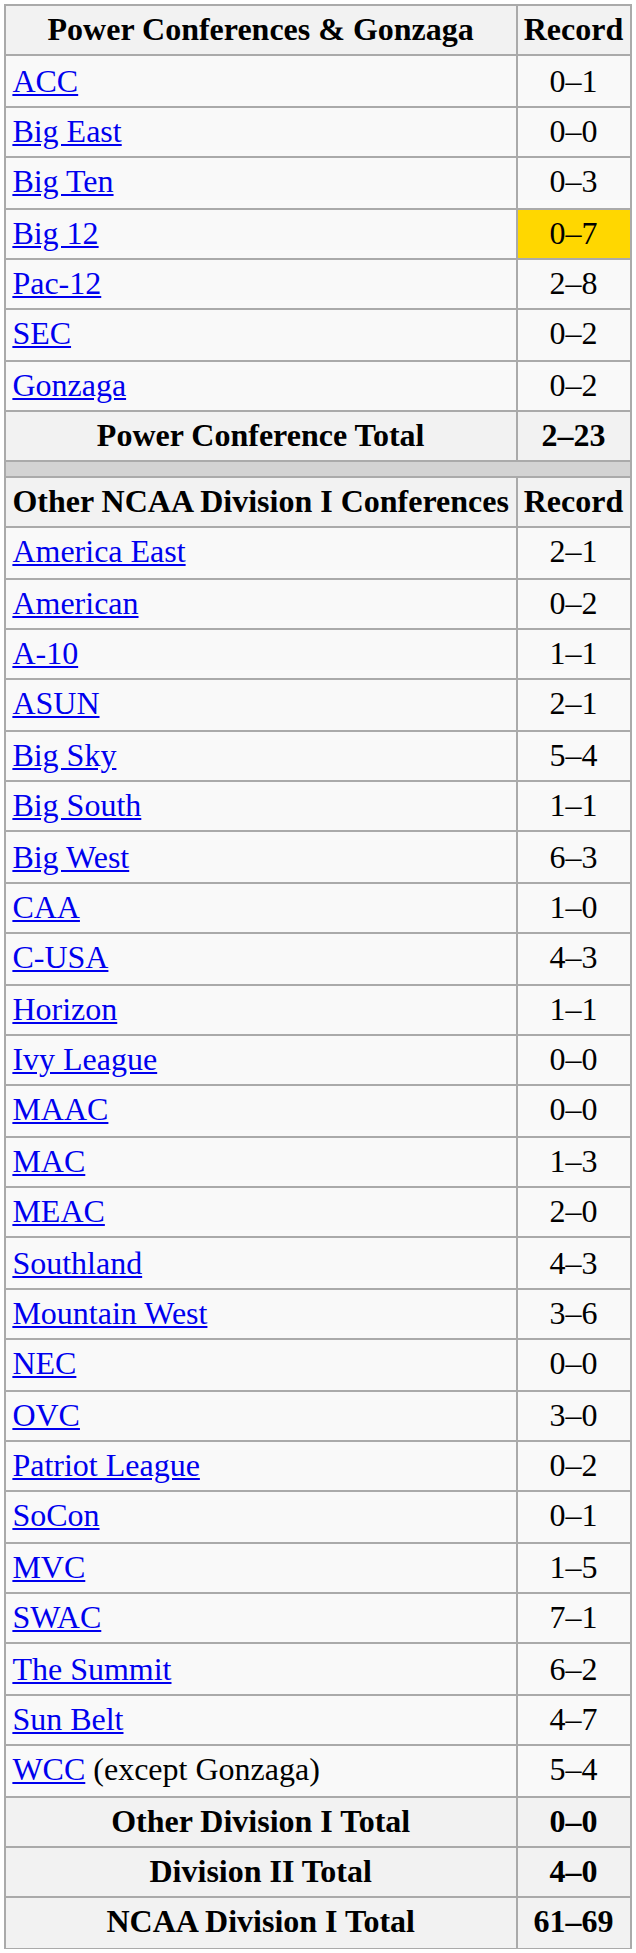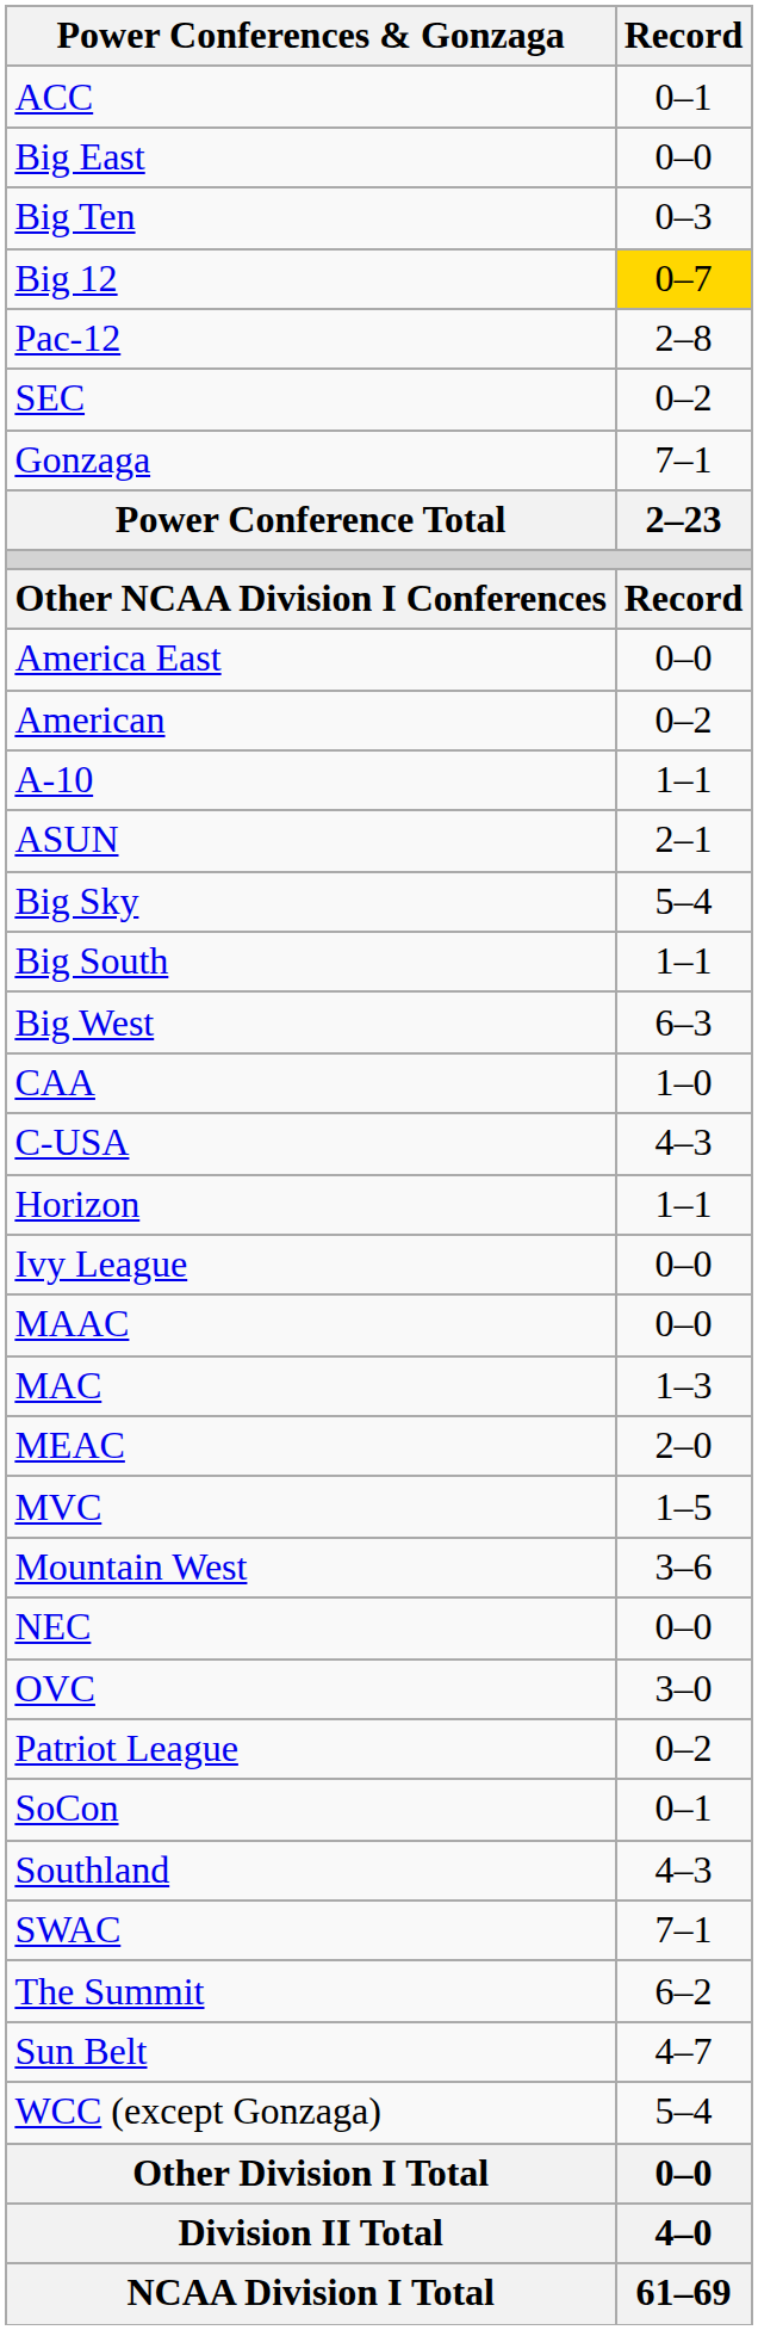 <table class="wikitable">
 <tr>
 <th>Power Conferences & Gonzaga</th>
 <th>Record</th>
 </tr>
 <tr>
 <td><a href='#'>ACC</a></td>
 <td align=center>0–1</td>
 </tr>
 <tr>
 <td><a href='#'>Big East</a></td>
 <td align=center>0–0</td>
 </tr>
 <tr>
 <td><a href='#'>Big Ten</a></td>
 <td align=center>0–3</td>
 </tr>
 <tr>
 <td><a href='#'>Big 12</a></td>
 <td align=center style="background: gold;">0–7</td>
 </tr>
 <tr>
 <td><a href='#'>Pac-12</a></td>
 <td align=center>2–8</td>
 </tr>
 <tr>
 <td><a href='#'>SEC</a></td>
 <td align=center>0–2</td>
 </tr>
 <tr>
 <td><a href='#'>Gonzaga</a></td>
-<td align=center>0–2</td>
+<td align=center>7–1</td>
 </tr>
 <tr>
 <th>Power Conference Total</th>
 <th>2–23</th>
 </tr>
 <tr>
 <th colspan="2" style="background:lightgrey;"></th>
 </tr>
 <tr>
 <th>Other NCAA Division I Conferences</th>
 <th>Record</th>
 </tr>
 <tr>
 <td><a href='#'>America East</a></td>
-<td align=center>2–1</td>
+<td align=center>0–0</td>
 </tr>
 <tr>
 <td><a href='#'>American</a></td>
 <td align=center>0–2</td>
 </tr>
 <tr>
 <td><a href='#'>A-10</a></td>
 <td align=center>1–1</td>
 </tr>
 <tr>
 <td><a href='#'>ASUN</a></td>
 <td align=center>2–1</td>
 </tr>
 <tr>
 <td><a href='#'>Big Sky</a></td>
 <td align=center>5–4</td>
 </tr>
 <tr>
 <td><a href='#'>Big South</a></td>
 <td align=center>1–1</td>
 </tr>
 <tr>
 <td><a href='#'>Big West</a></td>
 <td align=center>6–3</td>
 </tr>
 <tr>
 <td><a href='#'>CAA</a></td>
 <td align=center>1–0</td>
 </tr>
 <tr>
 <td><a href='#'>C-USA</a></td>
 <td align=center>4–3</td>
 </tr>
 <tr>
 <td><a href='#'>Horizon</a></td>
 <td align=center>1–1</td>
 </tr>
 <tr>
 <td><a href='#'>Ivy League</a></td>
 <td align=center>0–0</td>
 </tr>
 <tr>
 <td><a href='#'>MAAC</a></td>
 <td align=center>0–0</td>
 </tr>
 <tr>
 <td><a href='#'>MAC</a></td>
 <td align=center>1–3</td>
 </tr>
 <tr>
 <td><a href='#'>MEAC</a></td>
 <td align=center>2–0</td>
 </tr>
 <tr>
-<td><a href='#'>Southland</a></td>
-<td align=center>4–3</td>
+<td><a href='#'>MVC</a></td>
+<td align=center>1–5</td>
 </tr>
 <tr>
 <td><a href='#'>Mountain West</a></td>
 <td align=center>3–6</td>
 </tr>
 <tr>
 <td><a href='#'>NEC</a></td>
 <td align=center>0–0</td>
 </tr>
 <tr>
 <td><a href='#'>OVC</a></td>
 <td align=center>3–0</td>
 </tr>
 <tr>
 <td><a href='#'>Patriot League</a></td>
 <td align=center>0–2</td>
 </tr>
 <tr>
 <td><a href='#'>SoCon</a></td>
 <td align=center>0–1</td>
 </tr>
 <tr>
-<td><a href='#'>MVC</a></td>
-<td align=center>1–5</td>
+<td><a href='#'>Southland</a></td>
+<td align=center>4–3</td>
 </tr>
 <tr>
 <td><a href='#'>SWAC</a></td>
 <td align=center>7–1</td>
 </tr>
 <tr>
 <td><a href='#'>The Summit</a></td>
 <td align=center>6–2</td>
 </tr>
 <tr>
 <td><a href='#'>Sun Belt</a></td>
 <td align=center>4–7</td>
 </tr>
 <tr>
 <td><a href='#'>WCC</a> (except Gonzaga)</td>
 <td align=center>5–4</td>
 </tr>
 <tr>
 <th>Other Division I Total</th>
 <th>0–0</th>
 </tr>
 <tr>
 <th>Division II Total</th>
 <th>4–0</th>
 </tr>
 <tr>
 <th>NCAA Division I Total</th>
 <th>61–69</th>
 </tr>
 </table>
